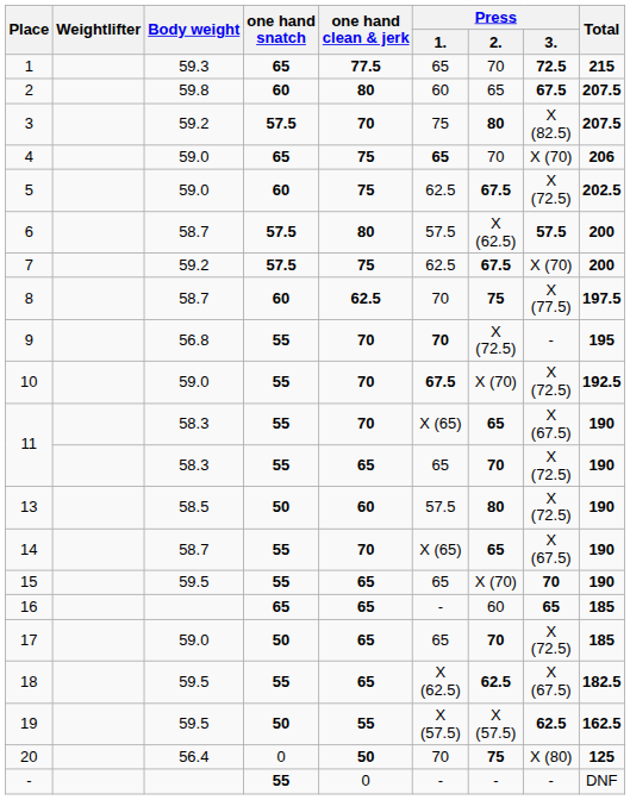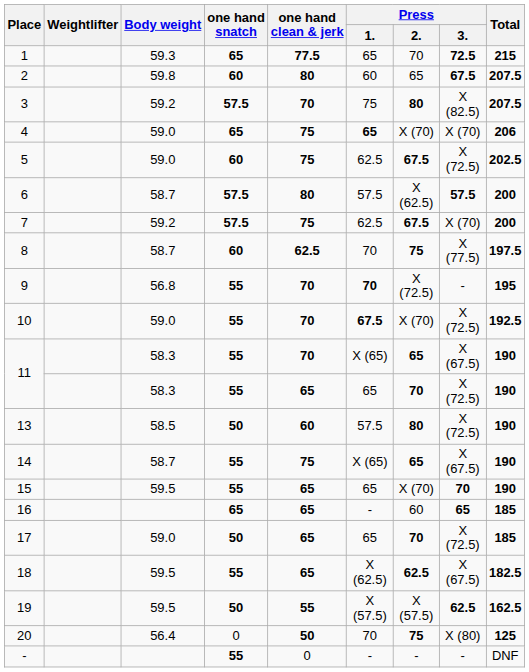 <table class=wikitable style="text-align:center">
 <tr>
 <th rowspan=2>Place</th>
 <th rowspan=2>Weightlifter</th>
 <th rowspan=2><a href='#'>Body weight</a></th>
 <th rowspan=2>one hand<br><a href='#'>snatch</a></th>
 <th rowspan=2>one hand<br><a href='#'>clean & jerk</a></th>
 <th colspan=3><a href='#'>Press</a></th>
 <th rowspan=2>Total</th>
 </tr>
 <tr>
 <th align=center width=50>1.</th>
 <th align=center width=50>2.</th>
 <th align=center width=50>3.</th>
 </tr>
 <tr>
 <td>1</td>
 <td align=left></td>
 <td>59.3</td>
 <td><strong>65</strong></td>
 <td><strong>77.5</strong></td>
 <td>65</td>
 <td>70</td>
 <td><strong>72.5</strong></td>
 <td><strong>215</strong></td>
 </tr>
 <tr>
 <td>2</td>
 <td align=left></td>
 <td>59.8</td>
 <td><strong>60</strong></td>
 <td><strong>80</strong></td>
 <td>60</td>
 <td>65</td>
 <td><strong>67.5</strong></td>
 <td><strong>207.5</strong></td>
 </tr>
 <tr>
 <td>3</td>
 <td align=left></td>
 <td>59.2</td>
 <td><strong>57.5</strong></td>
 <td><strong>70</strong></td>
 <td>75</td>
 <td><strong>80</strong></td>
 <td>X (82.5)</td>
 <td><strong>207.5</strong></td>
 </tr>
 <tr>
 <td>4</td>
 <td align=left></td>
 <td>59.0</td>
 <td><strong>65</strong></td>
 <td><strong>75</strong></td>
 <td><strong>65</strong></td>
-<td>70</td>
+<td>X (70)</td>
 <td>X (70)</td>
 <td><strong>206</strong></td>
 </tr>
 <tr>
 <td>5</td>
 <td align=left></td>
 <td>59.0</td>
 <td><strong>60</strong></td>
 <td><strong>75</strong></td>
 <td>62.5</td>
 <td><strong>67.5</strong></td>
 <td>X (72.5)</td>
 <td><strong>202.5</strong></td>
 </tr>
 <tr>
 <td>6</td>
 <td align=left></td>
 <td>58.7</td>
 <td><strong>57.5</strong></td>
 <td><strong>80</strong></td>
 <td>57.5</td>
 <td>X (62.5)</td>
 <td><strong>57.5</strong></td>
 <td><strong>200</strong></td>
 </tr>
 <tr>
 <td>7</td>
 <td align=left></td>
 <td>59.2</td>
 <td><strong>57.5</strong></td>
 <td><strong>75</strong></td>
 <td>62.5</td>
 <td><strong>67.5</strong></td>
 <td>X (70)</td>
 <td><strong>200</strong></td>
 </tr>
 <tr>
 <td>8</td>
 <td align=left></td>
 <td>58.7</td>
 <td><strong>60</strong></td>
 <td><strong>62.5</strong></td>
 <td>70</td>
 <td><strong>75</strong></td>
 <td>X (77.5)</td>
 <td><strong>197.5</strong></td>
 </tr>
 <tr>
 <td>9</td>
 <td align=left></td>
 <td>56.8</td>
 <td><strong>55</strong></td>
 <td><strong>70</strong></td>
 <td><strong>70</strong></td>
 <td>X (72.5)</td>
 <td>-</td>
 <td><strong>195</strong></td>
 </tr>
 <tr>
 <td>10</td>
 <td align=left></td>
 <td>59.0</td>
 <td><strong>55</strong></td>
 <td><strong>70</strong></td>
 <td><strong>67.5</strong></td>
 <td>X (70)</td>
 <td>X (72.5)</td>
 <td><strong>192.5</strong></td>
 </tr>
 <tr>
 <td rowspan=2>11</td>
 <td align=left></td>
 <td>58.3</td>
 <td><strong>55</strong></td>
 <td><strong>70</strong></td>
 <td>X (65)</td>
 <td><strong>65</strong></td>
 <td>X (67.5)</td>
 <td><strong>190</strong></td>
 </tr>
 <tr>
 <td align=left></td>
 <td>58.3</td>
 <td><strong>55</strong></td>
 <td><strong>65</strong></td>
 <td>65</td>
 <td><strong>70</strong></td>
 <td>X (72.5)</td>
 <td><strong>190</strong></td>
 </tr>
 <tr>
 <td>13</td>
 <td align=left></td>
 <td>58.5</td>
 <td><strong>50</strong></td>
 <td><strong>60</strong></td>
 <td>57.5</td>
 <td><strong>80</strong></td>
 <td>X (72.5)</td>
 <td><strong>190</strong></td>
 </tr>
 <tr>
 <td>14</td>
 <td align=left></td>
 <td>58.7</td>
 <td><strong>55</strong></td>
-<td><strong>70</strong></td>
+<td><strong>75</strong></td>
 <td>X (65)</td>
 <td><strong>65</strong></td>
 <td>X (67.5)</td>
 <td><strong>190</strong></td>
 </tr>
 <tr>
 <td>15</td>
 <td align=left></td>
 <td>59.5</td>
 <td><strong>55</strong></td>
 <td><strong>65</strong></td>
 <td>65</td>
 <td>X (70)</td>
 <td><strong>70</strong></td>
 <td><strong>190</strong></td>
 </tr>
 <tr>
 <td>16</td>
 <td align=left></td>
 <td></td>
 <td><strong>65</strong></td>
 <td><strong>65</strong></td>
 <td>-</td>
 <td>60</td>
 <td><strong>65</strong></td>
 <td><strong>185</strong></td>
 </tr>
 <tr>
 <td>17</td>
 <td align=left></td>
 <td>59.0</td>
 <td><strong>50</strong></td>
 <td><strong>65</strong></td>
 <td>65</td>
 <td><strong>70</strong></td>
 <td>X (72.5)</td>
 <td><strong>185</strong></td>
 </tr>
 <tr>
 <td>18</td>
 <td align=left></td>
 <td>59.5</td>
 <td><strong>55</strong></td>
 <td><strong>65</strong></td>
 <td>X (62.5)</td>
 <td><strong>62.5</strong></td>
 <td>X (67.5)</td>
 <td><strong>182.5</strong></td>
 </tr>
 <tr>
 <td>19</td>
 <td align=left></td>
 <td>59.5</td>
 <td><strong>50</strong></td>
 <td><strong>55</strong></td>
 <td>X (57.5)</td>
 <td>X (57.5)</td>
 <td><strong>62.5</strong></td>
 <td><strong>162.5</strong></td>
 </tr>
 <tr>
 <td>20</td>
 <td align=left></td>
 <td>56.4</td>
 <td>0</td>
 <td><strong>50</strong></td>
 <td>70</td>
 <td><strong>75</strong></td>
 <td>X (80)</td>
 <td><strong>125</strong></td>
 </tr>
 <tr>
 <td>-</td>
 <td align=left></td>
 <td></td>
 <td><strong>55</strong></td>
 <td>0</td>
 <td>-</td>
 <td>-</td>
 <td>-</td>
 <td>DNF</td>
 </tr>
 </table>
